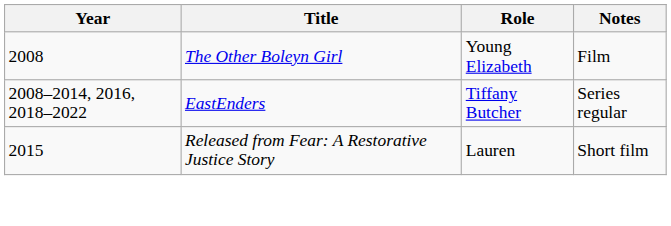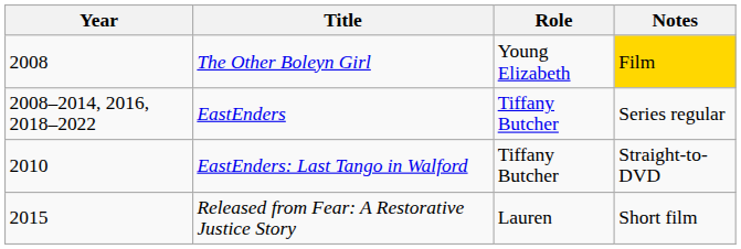 <table class="wikitable">
 <tr>
 <th>Year</th>
 <th>Title</th>
 <th>Role</th>
 <th>Notes</th>
 </tr>
 <tr>
 <td>2008</td>
 <td><em><a href='#'>The Other Boleyn Girl</a></em></td>
 <td>Young <a href='#'>Elizabeth</a></td>
-<td>Film</td>
+<td style="background: gold;">Film</td>
 </tr>
 <tr>
 <td>2008–2014, 2016, 2018–2022</td>
 <td><em><a href='#'>EastEnders</a></em></td>
 <td><a href='#'>Tiffany Butcher</a></td>
 <td>Series regular</td>
 </tr>
 <tr>
+<td>2010</td>
+<td><em><a href='#'>EastEnders: Last Tango in Walford</a></em></td>
+<td>Tiffany Butcher</td>
+<td>Straight-to-DVD</td>
+</tr>
+<tr>
 <td>2015</td>
 <td><em>Released from Fear: A Restorative Justice Story</em></td>
 <td>Lauren</td>
 <td>Short film</td>
 </tr>
 </table>
